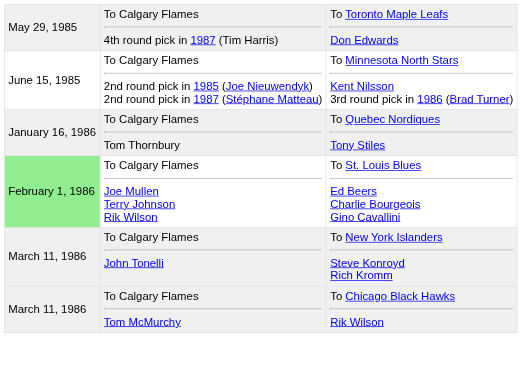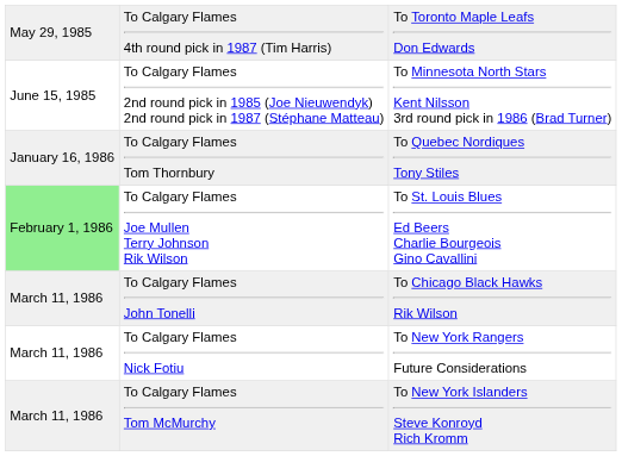 <table border=1 style="border-collapse:collapse" bordercolor="#DFDFDF"  cellpadding="5">
 <tr bgcolor="f0f0f0">
 <td>May 29, 1985</td>
 <td valign="top">To Calgary Flames <hr>4th round pick in <a href='#'>1987</a> (Tim Harris)</td>
 <td valign="top">To <a href='#'>Toronto Maple Leafs</a> <hr><a href='#'>Don Edwards</a></td>
 </tr>
 <tr>
 <td>June 15, 1985</td>
 <td valign="top">To Calgary Flames <hr>2nd round pick in <a href='#'>1985</a> (<a href='#'>Joe Nieuwendyk</a>)<br>2nd round pick in <a href='#'>1987</a> (<a href='#'>Stéphane Matteau</a>)</td>
 <td valign="top">To <a href='#'>Minnesota North Stars</a> <hr><a href='#'>Kent Nilsson</a><br>3rd round pick in <a href='#'>1986</a> (<a href='#'>Brad Turner</a>)</td>
 </tr>
 <tr bgcolor="f0f0f0">
 <td>January 16, 1986</td>
 <td valign="top">To Calgary Flames <hr>Tom Thornbury</td>
 <td valign="top">To <a href='#'>Quebec Nordiques</a> <hr><a href='#'>Tony Stiles</a></td>
 </tr>
 <tr>
 <td style="background: lightgreen;">February 1, 1986</td>
 <td valign="top">To Calgary Flames <hr><a href='#'>Joe Mullen</a><br><a href='#'>Terry Johnson</a><br><a href='#'>Rik Wilson</a></td>
 <td valign="top">To <a href='#'>St. Louis Blues</a> <hr><a href='#'>Ed Beers</a><br><a href='#'>Charlie Bourgeois</a><br><a href='#'>Gino Cavallini</a></td>
 </tr>
 <tr bgcolor="f0f0f0">
 <td>March 11, 1986</td>
 <td valign="top">To Calgary Flames <hr><a href='#'>John Tonelli</a></td>
-<td valign="top">To <a href='#'>New York Islanders</a> <hr><a href='#'>Steve Konroyd</a><br><a href='#'>Rich Kromm</a></td>
+<td valign="top">To <a href='#'>Chicago Black Hawks</a> <hr><a href='#'>Rik Wilson</a></td>
+</tr>
+<tr>
+<td>March 11, 1986</td>
+<td valign="top">To Calgary Flames <hr><a href='#'>Nick Fotiu</a></td>
+<td valign="top">To <a href='#'>New York Rangers</a> <hr>Future Considerations</td>
 </tr>
 <tr bgcolor="f0f0f0">
 <td>March 11, 1986</td>
 <td valign="top">To Calgary Flames <hr><a href='#'>Tom McMurchy</a></td>
-<td valign="top">To <a href='#'>Chicago Black Hawks</a> <hr><a href='#'>Rik Wilson</a></td>
+<td valign="top">To <a href='#'>New York Islanders</a> <hr><a href='#'>Steve Konroyd</a><br><a href='#'>Rich Kromm</a></td>
 </tr>
 </table>
